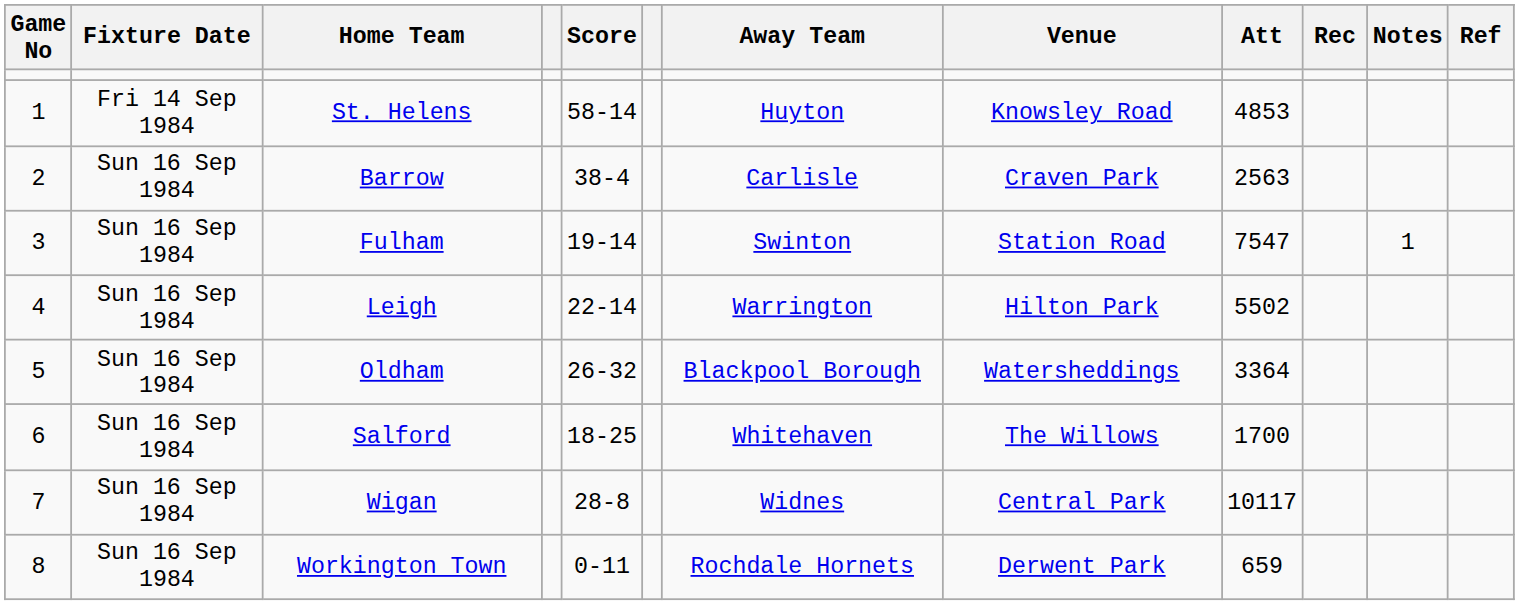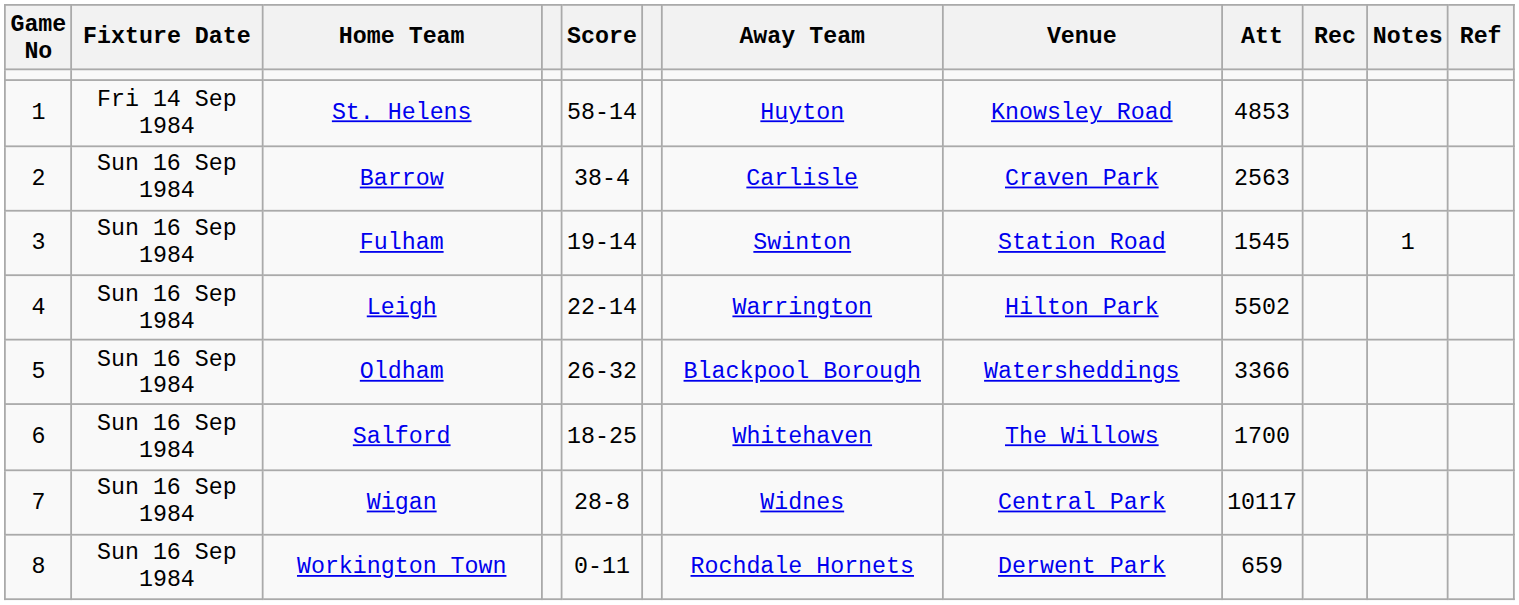 <table class="wikitable" style="text-align:center;">
 <tr>
 <th width=20 abbr="No">Game No</th>
 <th width=100 abbr="Date">Fixture Date</th>
 <th width=150 abbr="Home Team">Home Team</th>
 <th width=5 abbr="space"></th>
 <th width=20 abbr="Score">Score</th>
 <th width=5 abbr="space"></th>
 <th width=150 abbr="Away Team">Away Team</th>
 <th width=150 abbr="Venue">Venue</th>
 <th width=30 abbr="Att">Att</th>
 <th width=30 abbr="Rec">Rec</th>
 <th width=20 abbr="Notes">Notes</th>
 <th width=30 abbr="Ref">Ref</th>
 </tr>
 <tr>
 <td></td>
 <td></td>
 <td></td>
 <td></td>
 <td></td>
 <td></td>
 <td></td>
 <td></td>
 <td></td>
 <td></td>
 <td></td>
 <td></td>
 </tr>
 <tr>
 <td>1</td>
 <td>Fri 14 Sep 1984</td>
 <td><a href='#'>St. Helens</a></td>
 <td></td>
 <td>58-14</td>
 <td></td>
 <td><a href='#'>Huyton</a></td>
 <td><a href='#'>Knowsley Road</a></td>
 <td>4853</td>
 <td></td>
 <td></td>
 <td></td>
 </tr>
 <tr>
 <td>2</td>
 <td>Sun 16 Sep 1984</td>
 <td><a href='#'>Barrow</a></td>
 <td></td>
 <td>38-4</td>
 <td></td>
 <td><a href='#'>Carlisle</a></td>
 <td><a href='#'>Craven Park</a></td>
 <td>2563</td>
 <td></td>
 <td></td>
 <td></td>
 </tr>
 <tr>
 <td>3</td>
 <td>Sun 16 Sep 1984</td>
 <td><a href='#'>Fulham</a></td>
 <td></td>
 <td>19-14</td>
 <td></td>
 <td><a href='#'>Swinton</a></td>
 <td><a href='#'>Station Road</a></td>
-<td>7547</td>
+<td>1545</td>
 <td></td>
 <td>1</td>
 <td></td>
 </tr>
 <tr>
 <td>4</td>
 <td>Sun 16 Sep 1984</td>
 <td><a href='#'>Leigh</a></td>
 <td></td>
 <td>22-14</td>
 <td></td>
 <td><a href='#'>Warrington</a></td>
 <td><a href='#'>Hilton Park</a></td>
 <td>5502</td>
 <td></td>
 <td></td>
 <td></td>
 </tr>
 <tr>
 <td>5</td>
 <td>Sun 16 Sep 1984</td>
 <td><a href='#'>Oldham</a></td>
 <td></td>
 <td>26-32</td>
 <td></td>
 <td><a href='#'>Blackpool Borough</a></td>
 <td><a href='#'>Watersheddings</a></td>
-<td>3364</td>
+<td>3366</td>
 <td></td>
 <td></td>
 <td></td>
 </tr>
 <tr>
 <td>6</td>
 <td>Sun 16 Sep 1984</td>
 <td><a href='#'>Salford</a></td>
 <td></td>
 <td>18-25</td>
 <td></td>
 <td><a href='#'>Whitehaven</a></td>
 <td><a href='#'>The Willows</a></td>
 <td>1700</td>
 <td></td>
 <td></td>
 <td></td>
 </tr>
 <tr>
 <td>7</td>
 <td>Sun 16 Sep 1984</td>
 <td><a href='#'>Wigan</a></td>
 <td></td>
 <td>28-8</td>
 <td></td>
 <td><a href='#'>Widnes</a></td>
 <td><a href='#'>Central Park</a></td>
 <td>10117</td>
 <td></td>
 <td></td>
 <td></td>
 </tr>
 <tr>
 <td>8</td>
 <td>Sun 16 Sep 1984</td>
 <td><a href='#'>Workington Town</a></td>
 <td></td>
 <td>0-11</td>
 <td></td>
 <td><a href='#'>Rochdale Hornets</a></td>
 <td><a href='#'>Derwent Park</a></td>
 <td>659</td>
 <td></td>
 <td></td>
 <td></td>
 </tr>
 </table>
